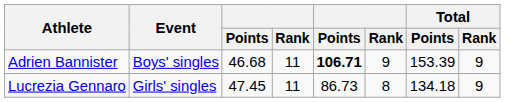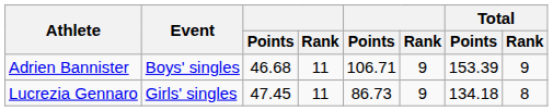 <table class="wikitable" style="font-size:90%">
 <tr>
 <th rowspan="2">Athlete</th>
 <th rowspan="2">Event</th>
 <th colspan="2"></th>
 <th colspan="2"></th>
 <th colspan="2">Total</th>
 </tr>
 <tr style="font-size:95%">
 <th>Points</th>
 <th>Rank</th>
 <th>Points</th>
 <th>Rank</th>
 <th>Points</th>
 <th>Rank</th>
 </tr>
 <tr align=center>
 <td align=left><a href='#'>Adrien Bannister</a></td>
 <td align=left><a href='#'>Boys' singles</a></td>
 <td>46.68</td>
 <td>11</td>
-<td><strong>106.71</strong></td>
+<td>106.71</td>
 <td>9</td>
 <td>153.39</td>
 <td>9</td>
 </tr>
 <tr align=center>
 <td align=left><a href='#'>Lucrezia Gennaro</a></td>
 <td align=left><a href='#'>Girls' singles</a></td>
 <td>47.45</td>
 <td>11</td>
 <td>86.73</td>
+<td>9</td>
+<td>134.18</td>
 <td>8</td>
-<td>134.18</td>
-<td>9</td>
 </tr>
 </table>
